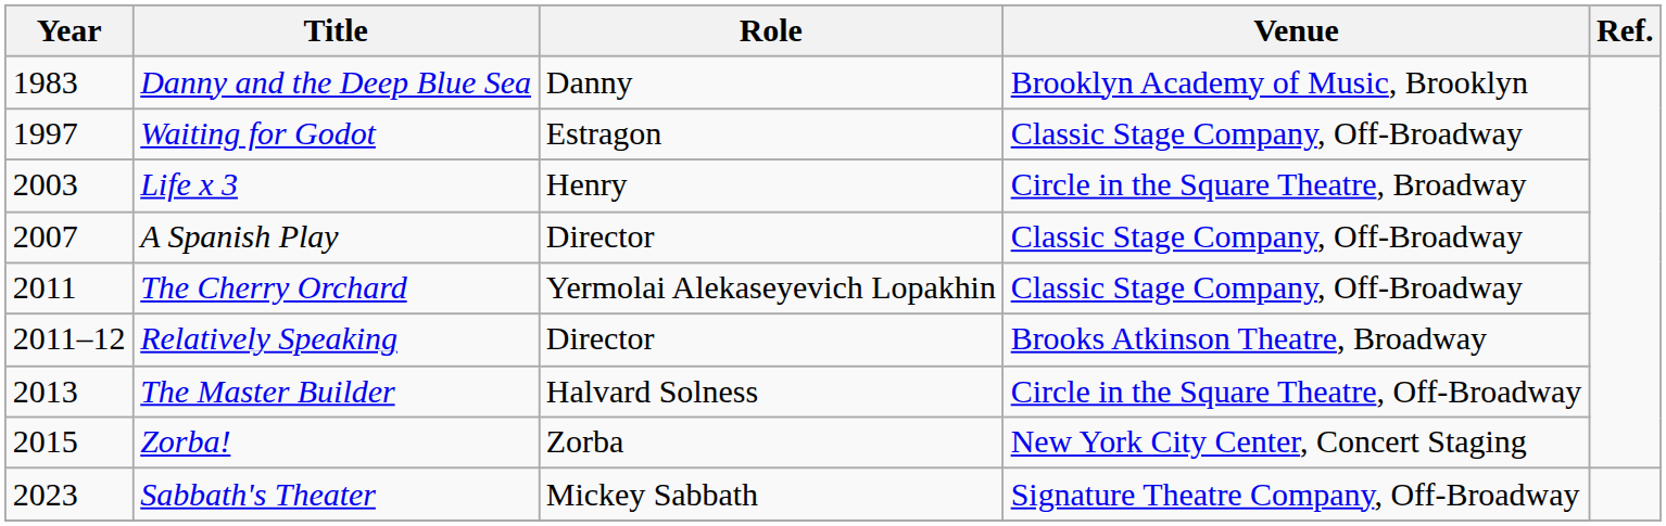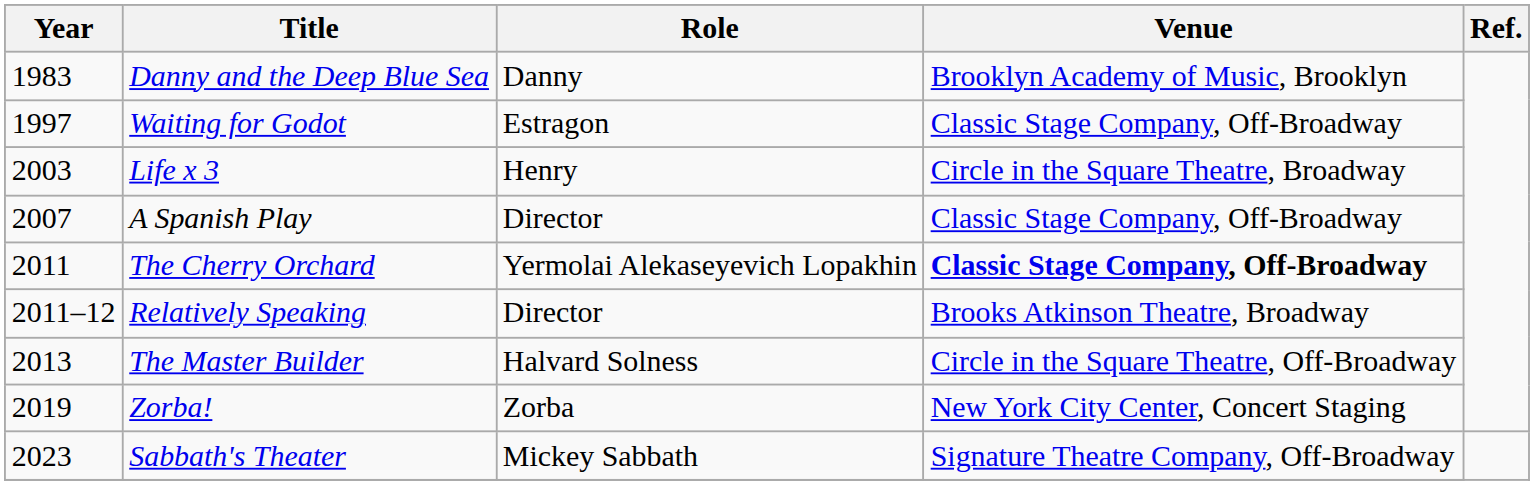 <table class="wikitable sortable plainrowheaders">
 <tr>
 <th>Year</th>
 <th>Title</th>
 <th>Role</th>
 <th>Venue</th>
 <th class="unsortable">Ref.</th>
 </tr>
 <tr>
 <td>1983</td>
 <td><em><a href='#'>Danny and the Deep Blue Sea</a></em></td>
 <td>Danny</td>
 <td><a href='#'>Brooklyn Academy of Music</a>, Brooklyn</td>
 <td rowspan=8></td>
 </tr>
 <tr>
 <td>1997</td>
 <td><em><a href='#'>Waiting for Godot</a></em></td>
 <td>Estragon</td>
 <td><a href='#'>Classic Stage Company</a>, Off-Broadway</td>
 </tr>
 <tr>
 <td>2003</td>
 <td><em><a href='#'>Life x 3</a></em></td>
 <td>Henry</td>
 <td><a href='#'>Circle in the Square Theatre</a>, Broadway</td>
 </tr>
 <tr>
 <td>2007</td>
 <td><em>A Spanish Play</em></td>
 <td>Director</td>
 <td><a href='#'>Classic Stage Company</a>, Off-Broadway</td>
 </tr>
 <tr>
 <td>2011</td>
 <td><em><a href='#'>The Cherry Orchard</a></em></td>
 <td>Yermolai Alekaseyevich Lopakhin</td>
-<td><a href='#'>Classic Stage Company</a>, Off-Broadway</td>
+<td><strong><a href='#'>Classic Stage Company</a>, Off-Broadway</strong></td>
 </tr>
 <tr>
 <td>2011–12</td>
 <td><em><a href='#'>Relatively Speaking</a></em></td>
 <td>Director</td>
 <td><a href='#'>Brooks Atkinson Theatre</a>, Broadway</td>
 </tr>
 <tr>
 <td>2013</td>
 <td><em><a href='#'>The Master Builder</a></em></td>
 <td>Halvard Solness</td>
 <td><a href='#'>Circle in the Square Theatre</a>, Off-Broadway</td>
 </tr>
 <tr>
-<td>2015</td>
+<td>2019</td>
 <td><em><a href='#'>Zorba!</a></em></td>
 <td>Zorba</td>
 <td><a href='#'>New York City Center</a>, Concert Staging</td>
 </tr>
 <tr>
 <td>2023</td>
 <td><em><a href='#'>Sabbath's Theater</a></em></td>
 <td>Mickey Sabbath</td>
 <td><a href='#'>Signature Theatre Company</a>, Off-Broadway</td>
 <td rowspan=8></td>
 </tr>
 <tr>
 </tr>
 </table>
